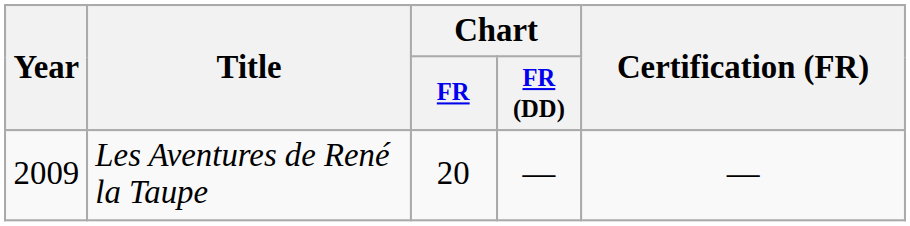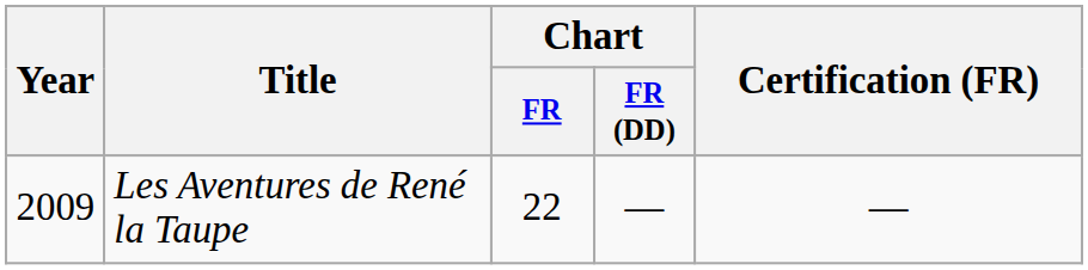 <table class="wikitable">
 <tr>
 <th rowspan="2" width="33">Year</th>
 <th rowspan="2" width="150">Title</th>
 <th colspan="2">Chart</th>
 <th rowspan="2" width="150">Certification (FR)</th>
 </tr>
 <tr>
 <th style="width:3em;font-size:75%"><a href='#'>FR</a></th>
 <th style="width:3em;font-size:75%"><a href='#'>FR</a> (DD)</th>
 </tr>
 <tr>
 <td align="center">2009</td>
 <td><em>Les Aventures de René la Taupe</em></td>
-<td align="center">20</td>
+<td align="center">22</td>
 <td align="center">—</td>
 <td align="center">—</td>
 </tr>
 </table>
